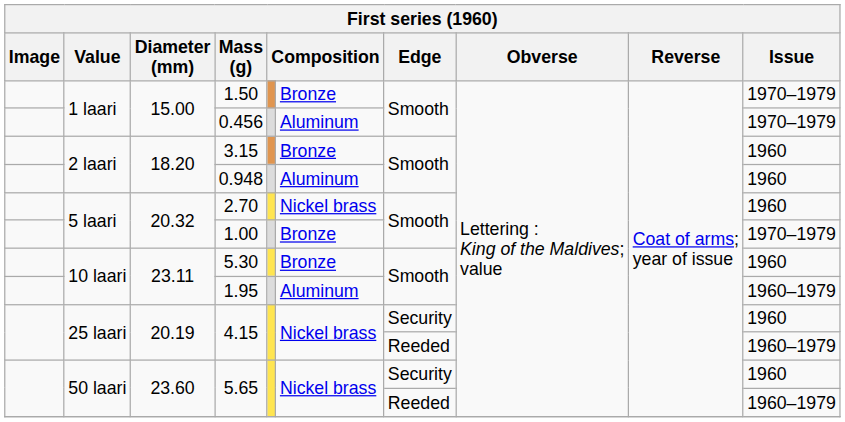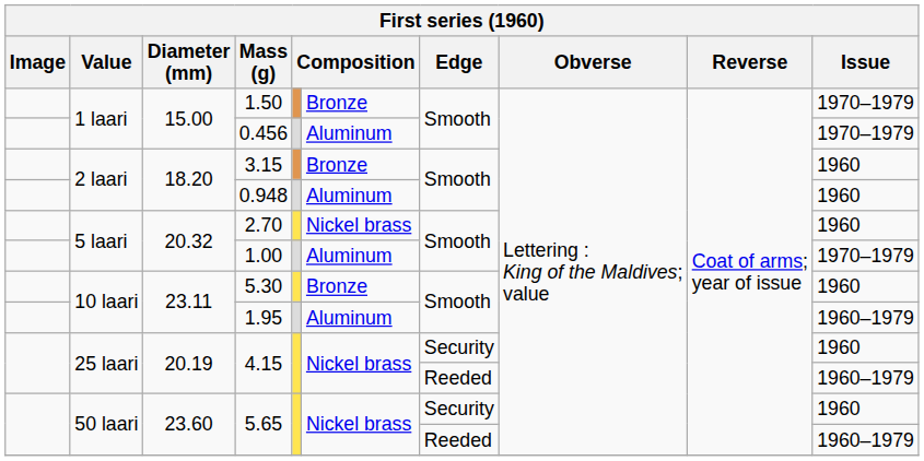 <table class="wikitable" style="margin:auto; font-size:90%; border-width:1px;">
 <tr>
 <th colspan="13">First series (1960)</th>
 </tr>
 <tr>
 <th>Image</th>
 <th>Value</th>
 <th>Diameter<br>(mm)</th>
 <th>Mass<br>(g)</th>
 <th colspan=2>Composition</th>
 <th>Edge</th>
 <th>Obverse</th>
 <th>Reverse</th>
 <th>Issue</th>
 </tr>
 <tr>
 <td></td>
 <td rowspan=2>1 laari</td>
 <td rowspan=2 align=center>15.00<br></td>
 <td align=center>1.50</td>
 <td style="background-color:#e0954f;"></td>
 <td><a href='#'>Bronze</a></td>
 <td rowspan=2>Smooth</td>
 <td rowspan=12>Lettering :<br><em>King of the Maldives</em>;<br>value </td>
 <td rowspan=12><a href='#'>Coat of arms</a>;<br>year of issue </td>
 <td>1970–1979</td>
 </tr>
 <tr>
 <td></td>
 <td align=center>0.456</td>
 <td style="background-color:#dcdcdc;"></td>
 <td><a href='#'>Aluminum</a></td>
 <td>1970–1979</td>
 </tr>
 <tr>
 <td></td>
 <td rowspan=2>2 laari</td>
 <td rowspan=2 align=center>18.20<br></td>
 <td align=center>3.15</td>
 <td style="background-color:#e0954f;"></td>
 <td><a href='#'>Bronze</a></td>
 <td rowspan=2>Smooth</td>
 <td>1960</td>
 </tr>
 <tr>
 <td></td>
 <td align=center>0.948</td>
 <td style="background-color:#dcdcdc;"></td>
 <td><a href='#'>Aluminum</a></td>
 <td>1960</td>
 </tr>
 <tr>
 <td></td>
 <td rowspan=2>5 laari</td>
 <td rowspan=2 align=center>20.32<br></td>
 <td align=center>2.70</td>
 <td style="background-color:#ffe550;"></td>
 <td><a href='#'>Nickel brass</a></td>
 <td rowspan=2>Smooth</td>
 <td>1960</td>
 </tr>
 <tr>
 <td></td>
 <td align=center>1.00</td>
 <td style="background-color:#dcdcdc;"></td>
-<td><a href='#'>Bronze</a></td>
+<td><a href='#'>Aluminum</a></td>
 <td>1970–1979</td>
 </tr>
 <tr>
 <td></td>
 <td rowspan=2>10 laari</td>
 <td rowspan=2 align=center>23.11<br></td>
 <td align=center>5.30</td>
 <td style="background-color:#ffe550;"></td>
 <td><a href='#'>Bronze</a></td>
 <td rowspan=2>Smooth</td>
 <td>1960</td>
 </tr>
 <tr>
 <td></td>
 <td align=center>1.95</td>
 <td style="background-color:#dcdcdc;"></td>
 <td><a href='#'>Aluminum</a></td>
 <td>1960–1979</td>
 </tr>
 <tr>
 <td rowspan=2></td>
 <td rowspan=2>25 laari</td>
 <td rowspan=2 align=center>20.19</td>
 <td rowspan=2 align=center>4.15</td>
 <td rowspan=2 style="background-color:#ffe550;"></td>
 <td rowspan=2><a href='#'>Nickel brass</a></td>
 <td>Security</td>
 <td>1960</td>
 </tr>
 <tr>
 <td>Reeded</td>
 <td>1960–1979</td>
 </tr>
 <tr>
 <td rowspan=2></td>
 <td rowspan=2>50 laari</td>
 <td rowspan=2 align=center>23.60</td>
 <td rowspan=2 align=center>5.65</td>
 <td rowspan=2 style="background-color:#ffe550;"></td>
 <td rowspan=2><a href='#'>Nickel brass</a></td>
 <td>Security</td>
 <td>1960</td>
 </tr>
 <tr>
 <td>Reeded</td>
 <td>1960–1979</td>
 </tr>
 <tr>
 </tr>
 </table>
